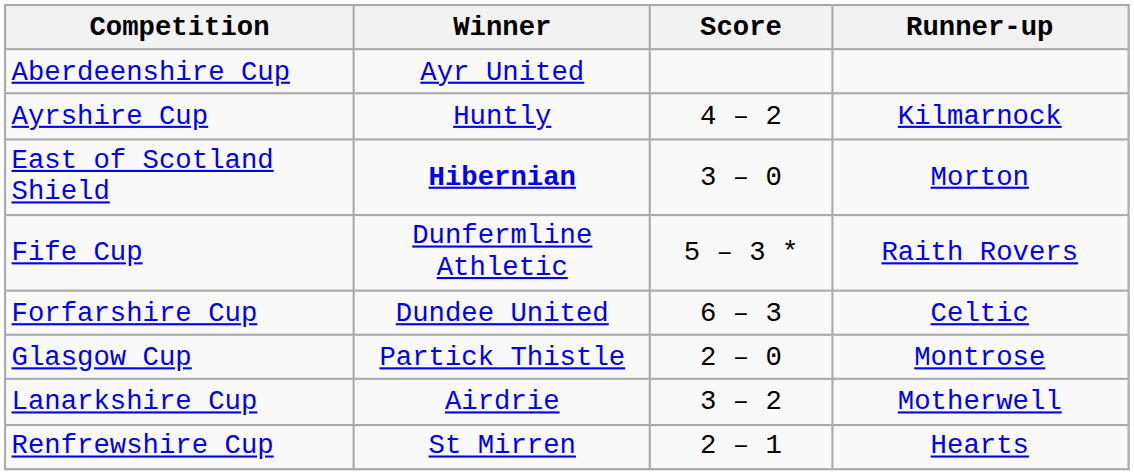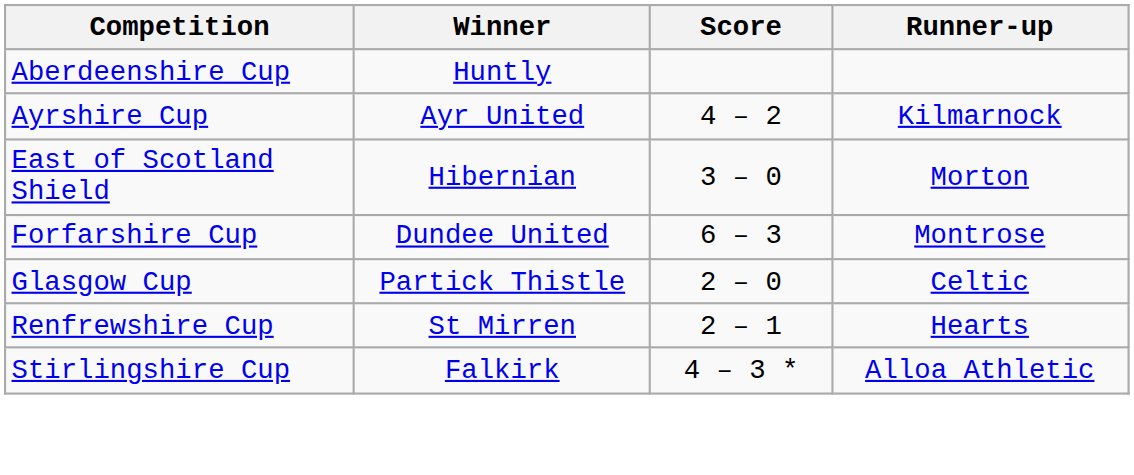 <table class="wikitable" style="text-align: center;">
 <tr>
 <th width=160>Competition</th>
 <th width=135>Winner</th>
 <th width=80>Score</th>
 <th width=135>Runner-up</th>
 </tr>
 <tr>
 <td align=left><a href='#'>Aberdeenshire Cup</a></td>
-<td><a href='#'>Ayr United</a></td>
+<td><a href='#'>Huntly</a></td>
 <td></td>
 <td></td>
 </tr>
 <tr>
 <td align=left><a href='#'>Ayrshire Cup</a></td>
-<td><a href='#'>Huntly</a></td>
+<td><a href='#'>Ayr United</a></td>
 <td>4 – 2</td>
 <td><a href='#'>Kilmarnock</a></td>
 </tr>
 <tr>
 <td align=left><a href='#'>East of Scotland Shield</a></td>
-<td><strong><a href='#'>Hibernian</a></strong></td>
+<td><a href='#'>Hibernian</a></td>
 <td>3 – 0</td>
 <td><a href='#'>Morton</a></td>
-</tr>
-<tr>
-<td align=left><a href='#'>Fife Cup</a></td>
-<td><a href='#'>Dunfermline Athletic</a></td>
-<td>5 – 3 *</td>
-<td><a href='#'>Raith Rovers</a></td>
 </tr>
 <tr>
 <td align=left><a href='#'>Forfarshire Cup</a></td>
 <td><a href='#'>Dundee United</a></td>
 <td>6 – 3</td>
-<td><a href='#'>Celtic</a></td>
+<td><a href='#'>Montrose</a></td>
 </tr>
 <tr>
 <td align=left><a href='#'>Glasgow Cup</a></td>
 <td><a href='#'>Partick Thistle</a></td>
 <td>2 – 0</td>
-<td><a href='#'>Montrose</a></td>
-</tr>
-<tr>
-<td align=left><a href='#'>Lanarkshire Cup</a></td>
-<td><a href='#'>Airdrie</a></td>
-<td>3 – 2</td>
-<td><a href='#'>Motherwell</a></td>
+<td><a href='#'>Celtic</a></td>
 </tr>
 <tr>
 <td align=left><a href='#'>Renfrewshire Cup</a></td>
 <td><a href='#'>St Mirren</a></td>
 <td>2 – 1</td>
 <td><a href='#'>Hearts</a></td>
 </tr>
+<tr>
+<td align=left><a href='#'>Stirlingshire Cup</a></td>
+<td><a href='#'>Falkirk</a></td>
+<td>4 – 3 *</td>
+<td><a href='#'>Alloa Athletic</a></td>
+</tr>
 </table>
